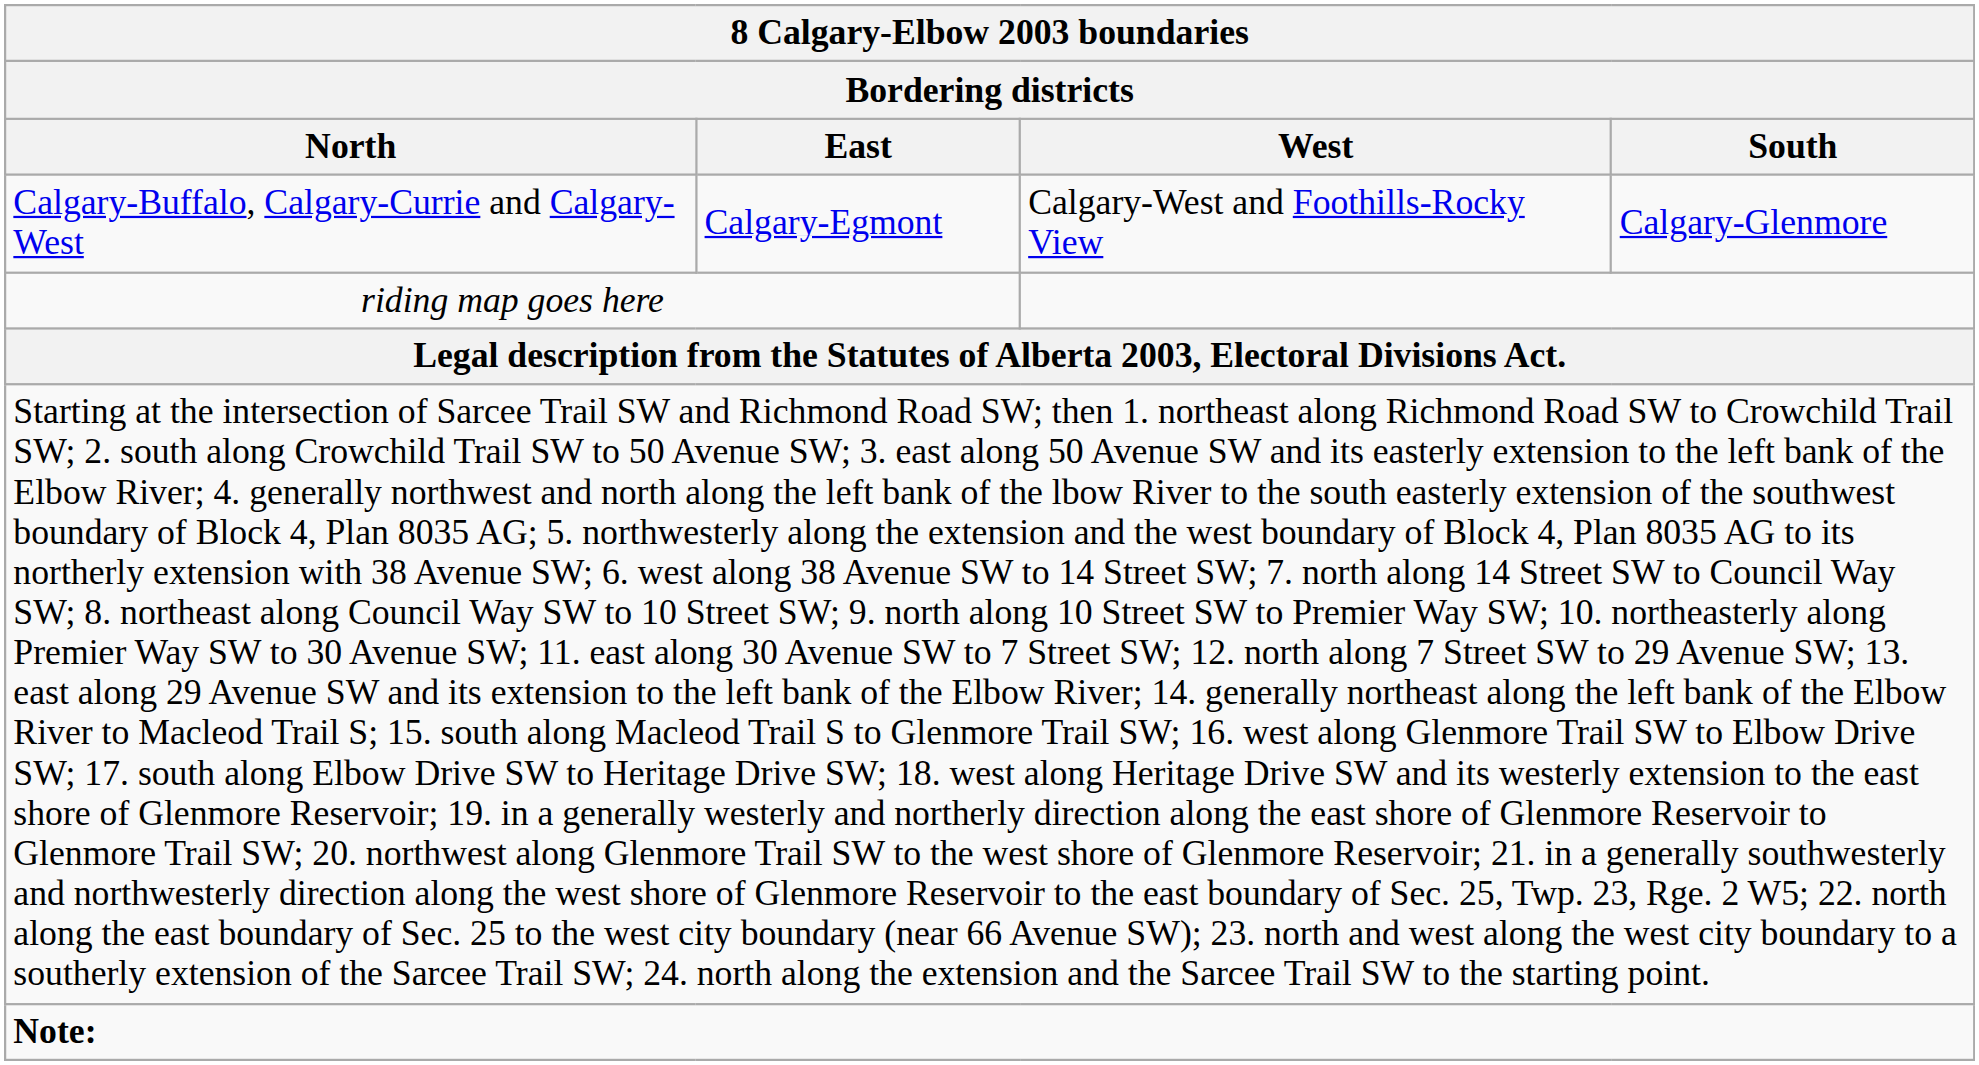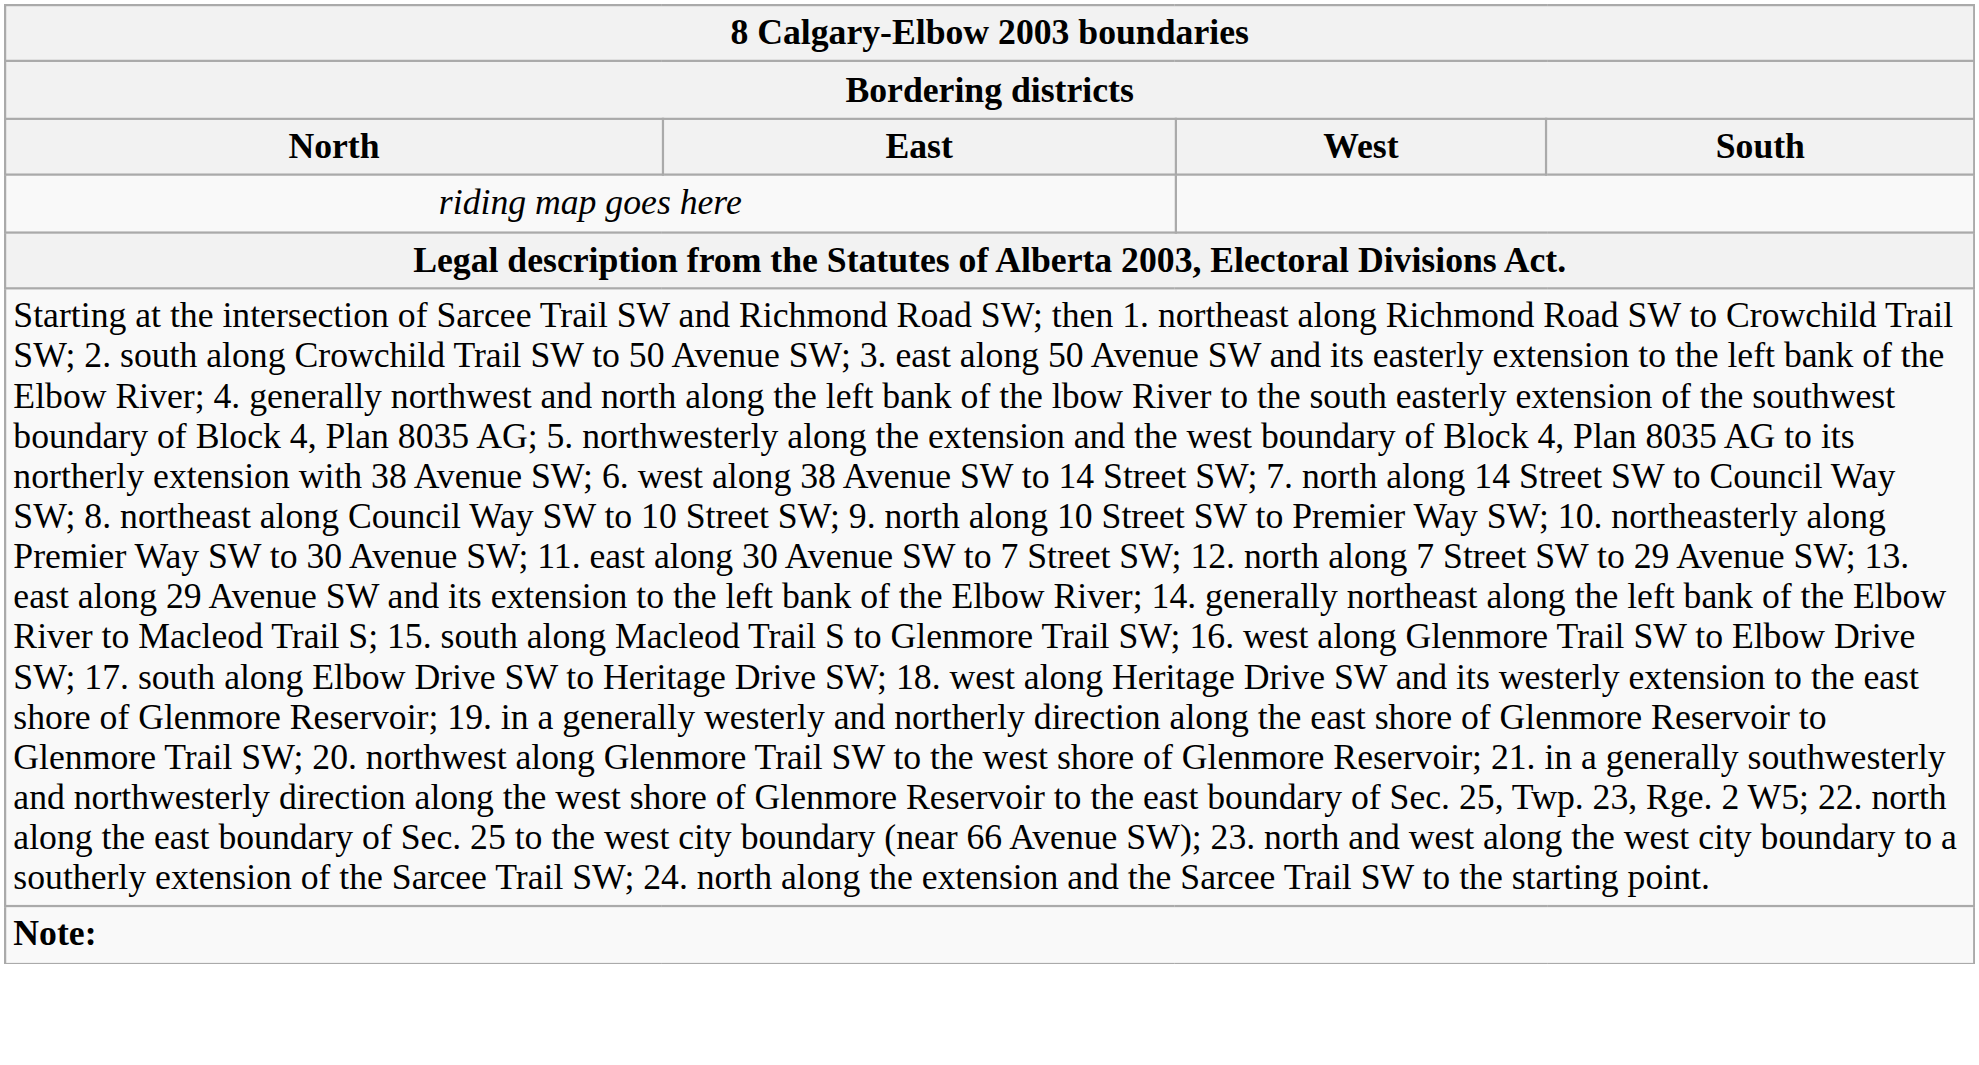 <table class="wikitable collapsible collapsed" style="width:100%;">
 <tr>
 <th colspan=4>8 Calgary-Elbow 2003 boundaries</th>
 </tr>
 <tr>
 <th colspan=4>Bordering districts</th>
 </tr>
 <tr>
 <th>North</th>
 <th>East</th>
 <th>West</th>
 <th>South</th>
-</tr>
-<tr>
-<td><a href='#'>Calgary-Buffalo</a>, <a href='#'>Calgary-Currie</a> and <a href='#'>Calgary-West</a></td>
-<td><a href='#'>Calgary-Egmont</a></td>
-<td>Calgary-West and <a href='#'>Foothills-Rocky View</a></td>
-<td><a href='#'>Calgary-Glenmore</a></td>
 </tr>
 <tr>
 <td colspan=2 align=center><em>riding map goes here</em></td>
 <td colspan=2 align=center></td>
 </tr>
 <tr>
 <th colspan=4>Legal description from the Statutes of Alberta 2003, Electoral Divisions Act.</th>
 </tr>
 <tr>
 <td colspan=4>Starting at the intersection of Sarcee Trail SW and Richmond Road SW; then 1. northeast along Richmond Road SW to Crowchild Trail SW; 2. south along Crowchild Trail SW to 50 Avenue SW; 3. east along 50 Avenue SW and its easterly extension to the left bank of the Elbow River; 4. generally northwest and north along the left bank of the lbow River to the south easterly extension of the southwest boundary of Block 4, Plan 8035 AG; 5. northwesterly along the extension and the west boundary of Block 4, Plan 8035 AG to its northerly extension with 38 Avenue SW; 6. west along 38 Avenue SW to 14 Street SW; 7. north along 14 Street SW to Council Way SW; 8. northeast along Council Way SW to 10 Street SW; 9. north along 10 Street SW to Premier Way SW; 10. northeasterly along Premier Way SW to 30 Avenue SW; 11. east along 30 Avenue SW to 7 Street SW; 12. north along 7 Street SW to 29 Avenue SW; 13. east along 29 Avenue SW and its extension to the left bank of the Elbow River; 14. generally northeast along the left bank of the Elbow River to Macleod Trail S; 15. south along Macleod Trail S to Glenmore Trail SW; 16. west along Glenmore Trail SW to Elbow Drive SW; 17. south along Elbow Drive SW to Heritage Drive SW; 18. west along Heritage Drive SW and its westerly extension to the east shore of Glenmore Reservoir; 19. in a generally westerly and northerly direction along the east shore of Glenmore Reservoir to Glenmore Trail SW; 20. northwest along Glenmore Trail SW to the west shore of Glenmore Reservoir; 21. in a generally southwesterly and northwesterly direction along the west shore of Glenmore Reservoir to the east boundary of Sec. 25, Twp. 23, Rge. 2 W5; 22. north along the east boundary of Sec. 25 to the west city boundary (near 66 Avenue SW); 23. north and west along the west city boundary to a southerly extension of the Sarcee Trail SW; 24. north along the extension and the Sarcee Trail SW to the starting point.</td>
 </tr>
 <tr>
 <td colspan=4><strong>Note:</strong></td>
 </tr>
 </table>
